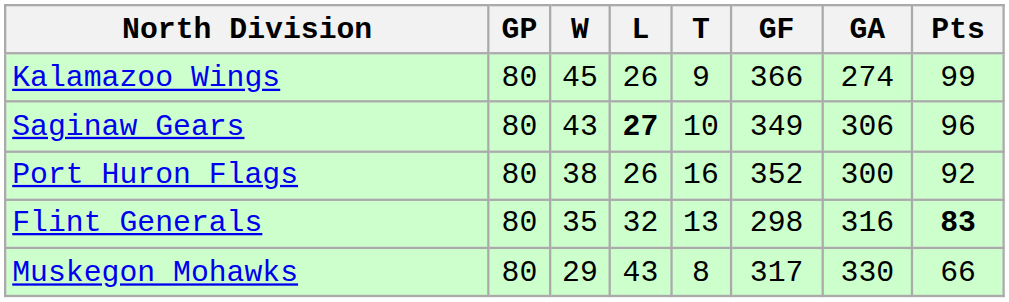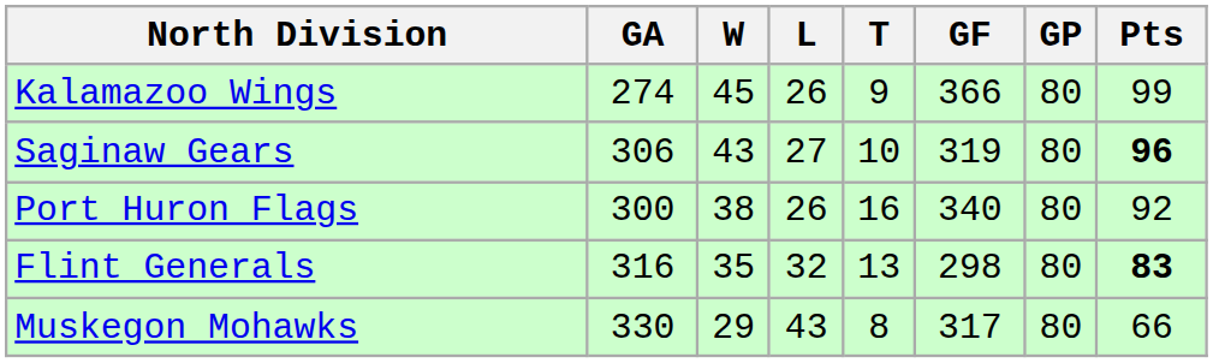 <table class="wikitable">
 <tr>
 <th width="40%">North Division</th>
-<th width="5%">GP</th>
+<th width="7.5%">GA</th>
 <th width="5%">W</th>
 <th width="5%">L</th>
 <th width="5%">T</th>
 <th width="7.5%">GF</th>
-<th width="7.5%">GA</th>
+<th width="5%">GP</th>
 <th width="7.5%">Pts</th>
 </tr>
 <tr align="center" bgcolor="#CCFFCC">
 <td align="left"><a href='#'>Kalamazoo Wings</a></td>
-<td>80</td>
+<td>274</td>
 <td>45</td>
 <td>26</td>
 <td>9</td>
 <td>366</td>
-<td>274</td>
+<td>80</td>
 <td>99</td>
 </tr>
 <tr align="center" bgcolor="#CCFFCC">
 <td align="left"><a href='#'>Saginaw Gears</a></td>
+<td>306</td>
+<td>43</td>
+<td>27</td>
+<td>10</td>
+<td>319</td>
 <td>80</td>
-<td>43</td>
-<td><strong>27</strong></td>
-<td>10</td>
-<td>349</td>
-<td>306</td>
-<td>96</td>
+<td><strong>96</strong></td>
 </tr>
 <tr align="center" bgcolor="#CCFFCC">
 <td align="left"><a href='#'>Port Huron Flags</a></td>
-<td>80</td>
+<td>300</td>
 <td>38</td>
 <td>26</td>
 <td>16</td>
-<td>352</td>
-<td>300</td>
+<td>340</td>
+<td>80</td>
 <td>92</td>
 </tr>
 <tr align="center" bgcolor="#CCFFCC">
 <td align="left"><a href='#'>Flint Generals</a></td>
-<td>80</td>
+<td>316</td>
 <td>35</td>
 <td>32</td>
 <td>13</td>
 <td>298</td>
-<td>316</td>
+<td>80</td>
 <td><strong>83</strong></td>
 </tr>
 <tr align="center" bgcolor="#CCFFCC">
 <td align="left"><a href='#'>Muskegon Mohawks</a></td>
-<td>80</td>
+<td>330</td>
 <td>29</td>
 <td>43</td>
 <td>8</td>
 <td>317</td>
-<td>330</td>
+<td>80</td>
 <td>66</td>
 </tr>
 </table>
